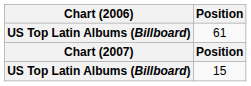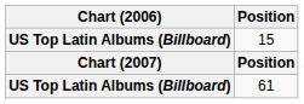 <table class="wikitable plainrowheaders">
 <tr>
 <th scope="col">Chart (2006)</th>
 <th scope="col">Position</th>
 </tr>
 <tr>
 <th scope="row">US Top Latin Albums (<em>Billboard</em>)</th>
-<td align="center">61</td>
+<td align="center">15</td>
 </tr>
 <tr>
 <th scope="col">Chart (2007)</th>
 <th scope="col">Position</th>
 </tr>
 <tr>
 <th scope="row">US Top Latin Albums (<em>Billboard</em>)</th>
-<td align="center">15</td>
+<td align="center">61</td>
 </tr>
 </table>
